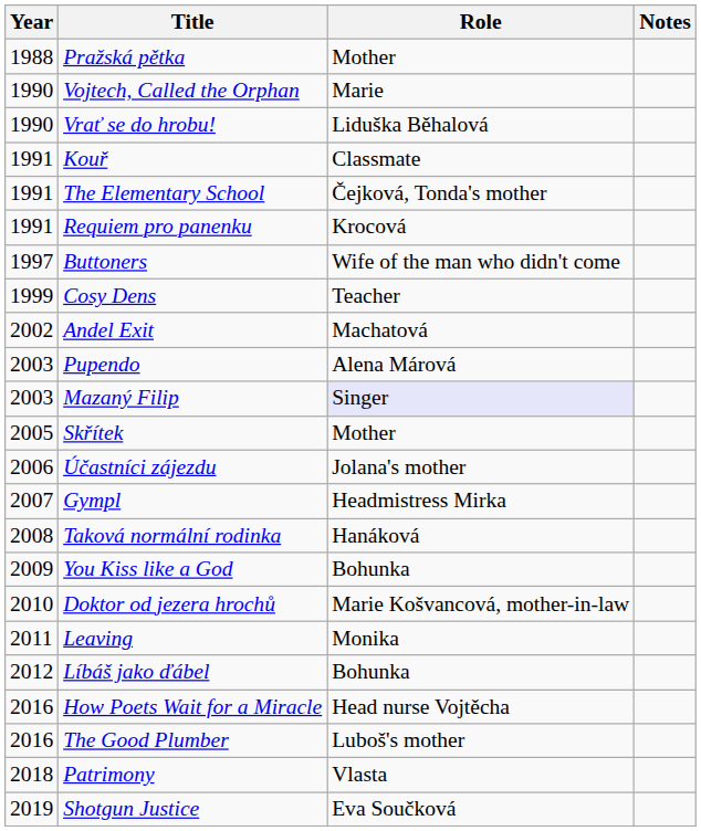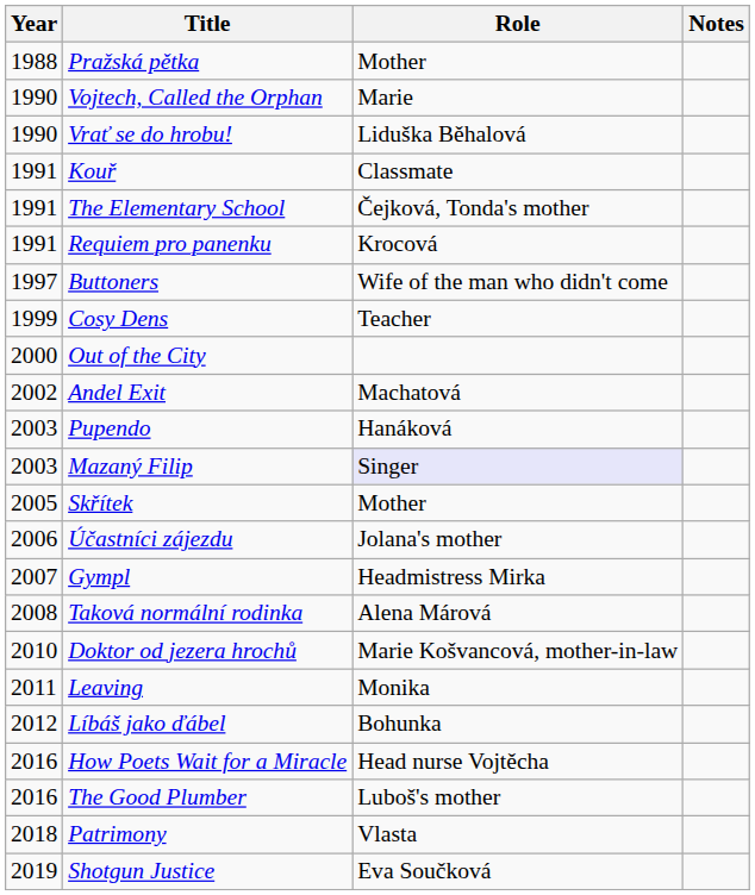 <table class="wikitable sortable">
 <tr>
 <th>Year</th>
 <th>Title</th>
 <th>Role</th>
 <th class="unsortable">Notes</th>
 </tr>
 <tr>
 <td>1988</td>
 <td><em><a href='#'>Pražská pětka</a></em></td>
 <td>Mother</td>
 <td></td>
 </tr>
 <tr>
 <td>1990</td>
 <td><em><a href='#'>Vojtech, Called the Orphan</a></em></td>
 <td>Marie</td>
 <td></td>
 </tr>
 <tr>
 <td>1990</td>
 <td><em><a href='#'>Vrať se do hrobu!</a></em></td>
 <td>Liduška Běhalová</td>
 <td></td>
 </tr>
 <tr>
 <td>1991</td>
 <td><em><a href='#'>Kouř</a></em></td>
 <td>Classmate</td>
 <td></td>
 </tr>
 <tr>
 <td>1991</td>
 <td><em><a href='#'>The Elementary School</a></em></td>
 <td>Čejková, Tonda's mother</td>
 <td></td>
 </tr>
 <tr>
 <td>1991</td>
 <td><em><a href='#'>Requiem pro panenku</a></em></td>
 <td>Krocová</td>
 <td></td>
 </tr>
 <tr>
 <td>1997</td>
 <td><em><a href='#'>Buttoners</a></em></td>
 <td>Wife of the man who didn't come</td>
 <td></td>
 </tr>
 <tr>
 <td>1999</td>
 <td><em><a href='#'>Cosy Dens</a></em></td>
 <td>Teacher</td>
 <td></td>
 </tr>
 <tr>
+<td>2000</td>
+<td><em><a href='#'>Out of the City</a></em></td>
+<td></td>
+<td></td>
+</tr>
+<tr>
 <td>2002</td>
 <td><em><a href='#'>Andel Exit</a></em></td>
 <td>Machatová</td>
 <td></td>
 </tr>
 <tr>
 <td>2003</td>
 <td><em><a href='#'>Pupendo</a></em></td>
-<td>Alena Márová</td>
+<td>Hanáková</td>
 <td></td>
 </tr>
 <tr>
 <td>2003</td>
 <td><em><a href='#'>Mazaný Filip</a></em></td>
 <td style="background: lavender;">Singer</td>
 <td></td>
 </tr>
 <tr>
 <td>2005</td>
 <td><em><a href='#'>Skřítek</a></em></td>
 <td>Mother</td>
 <td></td>
 </tr>
 <tr>
 <td>2006</td>
 <td><em><a href='#'>Účastníci zájezdu</a></em></td>
 <td>Jolana's mother</td>
 <td></td>
 </tr>
 <tr>
 <td>2007</td>
 <td><em><a href='#'>Gympl</a></em></td>
 <td>Headmistress Mirka</td>
 <td></td>
 </tr>
 <tr>
 <td>2008</td>
 <td><em><a href='#'>Taková normální rodinka</a></em></td>
-<td>Hanáková</td>
-<td></td>
-</tr>
-<tr>
-<td>2009</td>
-<td><em><a href='#'>You Kiss like a God</a></em></td>
-<td>Bohunka</td>
+<td>Alena Márová</td>
 <td></td>
 </tr>
 <tr>
 <td>2010</td>
 <td><em><a href='#'>Doktor od jezera hrochů</a></em></td>
 <td>Marie Košvancová, mother-in-law</td>
 <td></td>
 </tr>
 <tr>
 <td>2011</td>
 <td><em><a href='#'>Leaving</a></em></td>
 <td>Monika</td>
 <td></td>
 </tr>
 <tr>
 <td>2012</td>
 <td><em><a href='#'>Líbáš jako ďábel</a></em></td>
 <td>Bohunka</td>
 <td></td>
 </tr>
 <tr>
 <td>2016</td>
 <td><em><a href='#'>How Poets Wait for a Miracle</a></em></td>
 <td>Head nurse Vojtěcha</td>
 <td></td>
 </tr>
 <tr>
 <td>2016</td>
 <td><em><a href='#'>The Good Plumber</a></em></td>
 <td>Luboš's mother</td>
 <td></td>
 </tr>
 <tr>
 <td>2018</td>
 <td><em><a href='#'>Patrimony</a></em></td>
 <td>Vlasta</td>
 <td></td>
 </tr>
 <tr>
 <td>2019</td>
 <td><em><a href='#'>Shotgun Justice</a></em></td>
 <td>Eva Součková</td>
 <td></td>
 </tr>
 <tr>
 </tr>
 </table>
